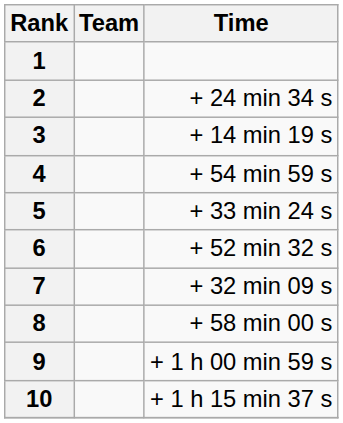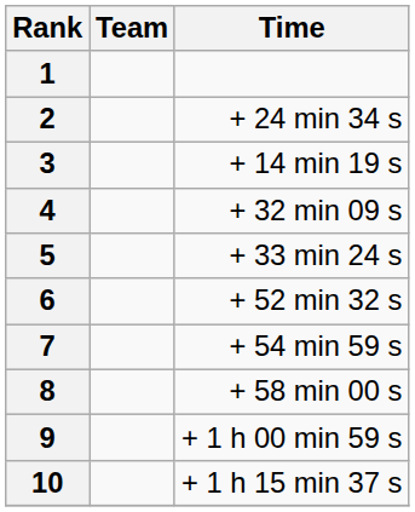 <table class="wikitable">
 <tr>
 <th scope="col">Rank</th>
 <th scope="col">Team</th>
 <th scope="col">Time</th>
 </tr>
 <tr>
 <th scope="row">1</th>
 <td> </td>
 <td></td>
 </tr>
 <tr>
 <th scope="row">2</th>
 <td></td>
 <td style="text-align:right;">+ 24 min 34 s</td>
 </tr>
 <tr>
 <th scope="row">3</th>
 <td></td>
 <td style="text-align:right;">+ 14 min 19 s</td>
 </tr>
 <tr>
 <th scope="row">4</th>
 <td></td>
-<td style="text-align:right;">+ 54 min 59 s</td>
+<td style="text-align:right;">+ 32 min 09 s</td>
 </tr>
 <tr>
 <th scope="row">5</th>
 <td></td>
 <td style="text-align:right;">+ 33 min 24 s</td>
 </tr>
 <tr>
 <th scope="row">6</th>
 <td></td>
 <td style="text-align:right;">+ 52 min 32 s</td>
 </tr>
 <tr>
 <th scope="row">7</th>
 <td></td>
-<td style="text-align:right;">+ 32 min 09 s</td>
+<td style="text-align:right;">+ 54 min 59 s</td>
 </tr>
 <tr>
 <th scope="row">8</th>
 <td></td>
 <td style="text-align:right;">+ 58 min 00 s</td>
 </tr>
 <tr>
 <th scope="row">9</th>
 <td></td>
 <td style="text-align:right;">+ 1 h 00 min 59 s</td>
 </tr>
 <tr>
 <th scope="row">10</th>
 <td></td>
 <td style="text-align:right;">+ 1 h 15 min 37 s</td>
 </tr>
 <tr>
 </tr>
 </table>
